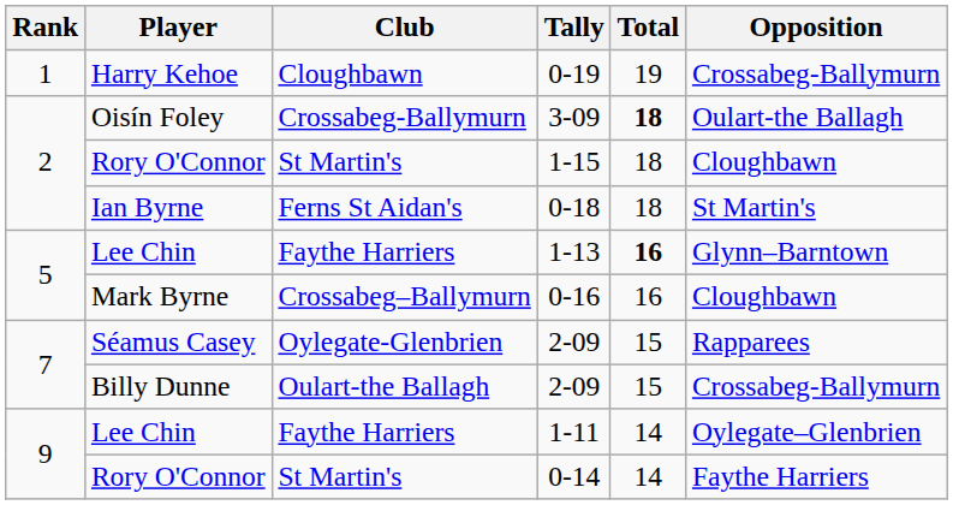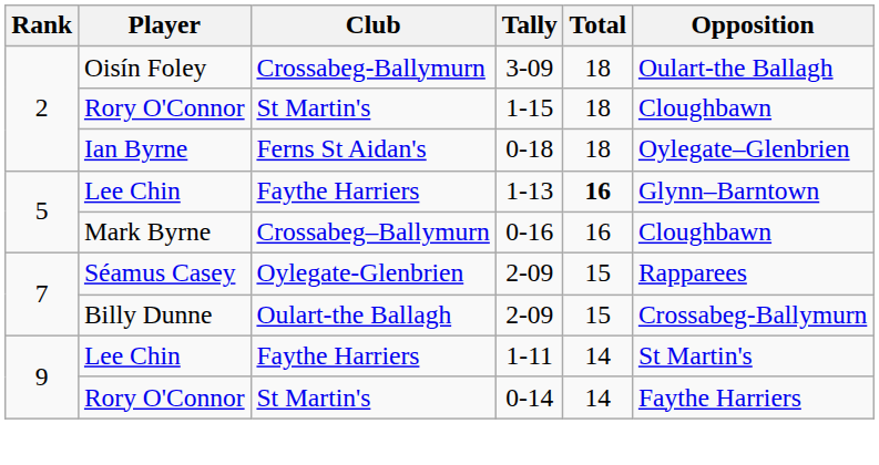 <table class="wikitable">
 <tr>
 <th>Rank</th>
 <th>Player</th>
 <th>Club</th>
 <th>Tally</th>
 <th>Total</th>
 <th>Opposition</th>
 </tr>
 <tr>
-<td rowspan="1" style="text-align:center;">1</td>
-<td><a href='#'>Harry Kehoe</a></td>
-<td><a href='#'>Cloughbawn</a></td>
-<td align=center>0-19</td>
-<td align=center>19</td>
-<td><a href='#'>Crossabeg-Ballymurn</a></td>
-</tr>
-<tr>
 <td rowspan="3" style="text-align:center;">2</td>
 <td>Oisín Foley</td>
 <td><a href='#'>Crossabeg-Ballymurn</a></td>
 <td align=center>3-09</td>
-<td align=center><strong>18</strong></td>
+<td align=center>18</td>
 <td><a href='#'>Oulart-the Ballagh</a></td>
 </tr>
 <tr>
 <td><a href='#'>Rory O'Connor</a></td>
 <td><a href='#'>St Martin's</a></td>
 <td align=center>1-15</td>
 <td align=center>18</td>
 <td><a href='#'>Cloughbawn</a></td>
 </tr>
 <tr>
 <td><a href='#'>Ian Byrne</a></td>
 <td><a href='#'>Ferns St Aidan's</a></td>
 <td align=center>0-18</td>
 <td align=center>18</td>
-<td><a href='#'>St Martin's</a></td>
+<td><a href='#'>Oylegate–Glenbrien</a></td>
 </tr>
 <tr>
 <td rowspan="2" style="text-align:center;">5</td>
 <td><a href='#'>Lee Chin</a></td>
 <td><a href='#'>Faythe Harriers</a></td>
 <td align=center>1-13</td>
 <td align=center><strong>16</strong></td>
 <td><a href='#'>Glynn–Barntown</a></td>
 </tr>
 <tr>
 <td>Mark Byrne</td>
 <td><a href='#'>Crossabeg–Ballymurn</a></td>
 <td align=center>0-16</td>
 <td align=center>16</td>
 <td><a href='#'>Cloughbawn</a></td>
 </tr>
 <tr>
 <td rowspan="2" style="text-align:center;">7</td>
 <td><a href='#'>Séamus Casey</a></td>
 <td><a href='#'>Oylegate-Glenbrien</a></td>
 <td align=center>2-09</td>
 <td align=center>15</td>
 <td><a href='#'>Rapparees</a></td>
 </tr>
 <tr>
 <td>Billy Dunne</td>
 <td><a href='#'>Oulart-the Ballagh</a></td>
 <td align=center>2-09</td>
 <td align=center>15</td>
 <td><a href='#'>Crossabeg-Ballymurn</a></td>
 </tr>
 <tr>
 <td rowspan="2" style="text-align:center;">9</td>
 <td><a href='#'>Lee Chin</a></td>
 <td><a href='#'>Faythe Harriers</a></td>
 <td align=center>1-11</td>
 <td align=center>14</td>
-<td><a href='#'>Oylegate–Glenbrien</a></td>
+<td><a href='#'>St Martin's</a></td>
 </tr>
 <tr>
 <td><a href='#'>Rory O'Connor</a></td>
 <td><a href='#'>St Martin's</a></td>
 <td align=center>0-14</td>
 <td align=center>14</td>
 <td><a href='#'>Faythe Harriers</a></td>
 </tr>
 </table>
